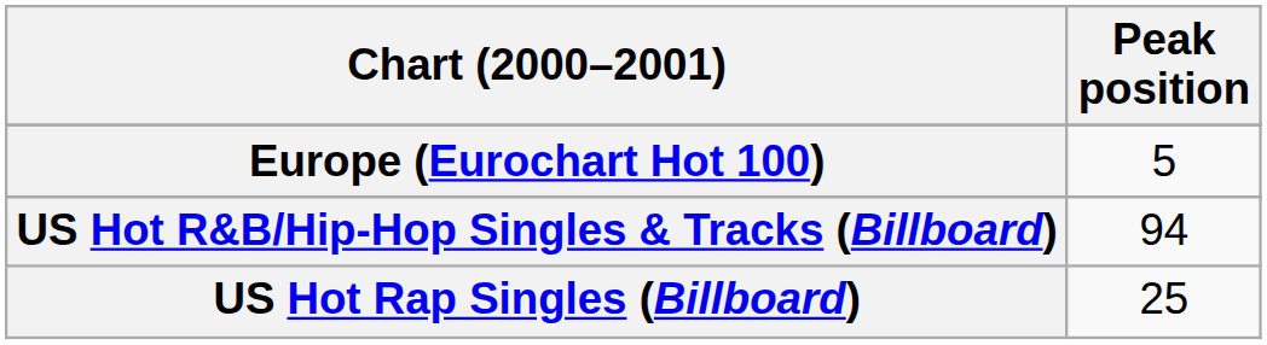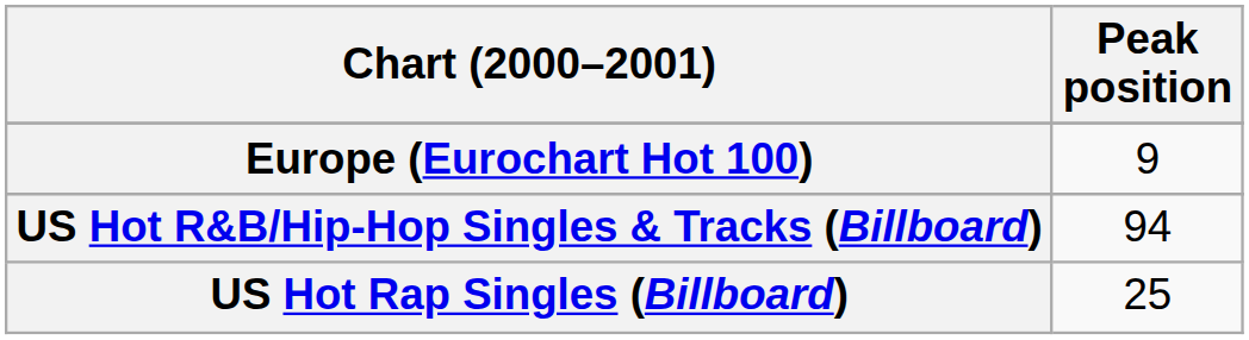 <table class="wikitable sortable plainrowheaders" style="text-align:center">
 <tr>
 <th>Chart (2000–2001)</th>
 <th>Peak<br>position</th>
 </tr>
 <tr>
 </tr>
 <tr>
 </tr>
 <tr>
 </tr>
 <tr>
 </tr>
 <tr>
 <th scope="row">Europe (<a href='#'>Eurochart Hot 100</a>)</th>
-<td>5</td>
+<td>9</td>
 </tr>
 <tr>
 </tr>
 <tr>
 </tr>
 <tr>
 </tr>
 <tr>
 </tr>
 <tr>
 </tr>
 <tr>
 </tr>
 <tr>
 </tr>
 <tr>
 </tr>
 <tr>
 </tr>
 <tr>
 </tr>
 <tr>
 </tr>
 <tr>
 </tr>
 <tr>
 </tr>
 <tr>
 </tr>
 <tr>
 <th scope="row">US <a href='#'>Hot R&B/Hip-Hop Singles & Tracks</a> (<em><a href='#'>Billboard</a></em>)</th>
 <td>94</td>
 </tr>
 <tr>
 <th scope="row">US <a href='#'>Hot Rap Singles</a> (<em><a href='#'>Billboard</a></em>)</th>
 <td>25</td>
 </tr>
 </table>
